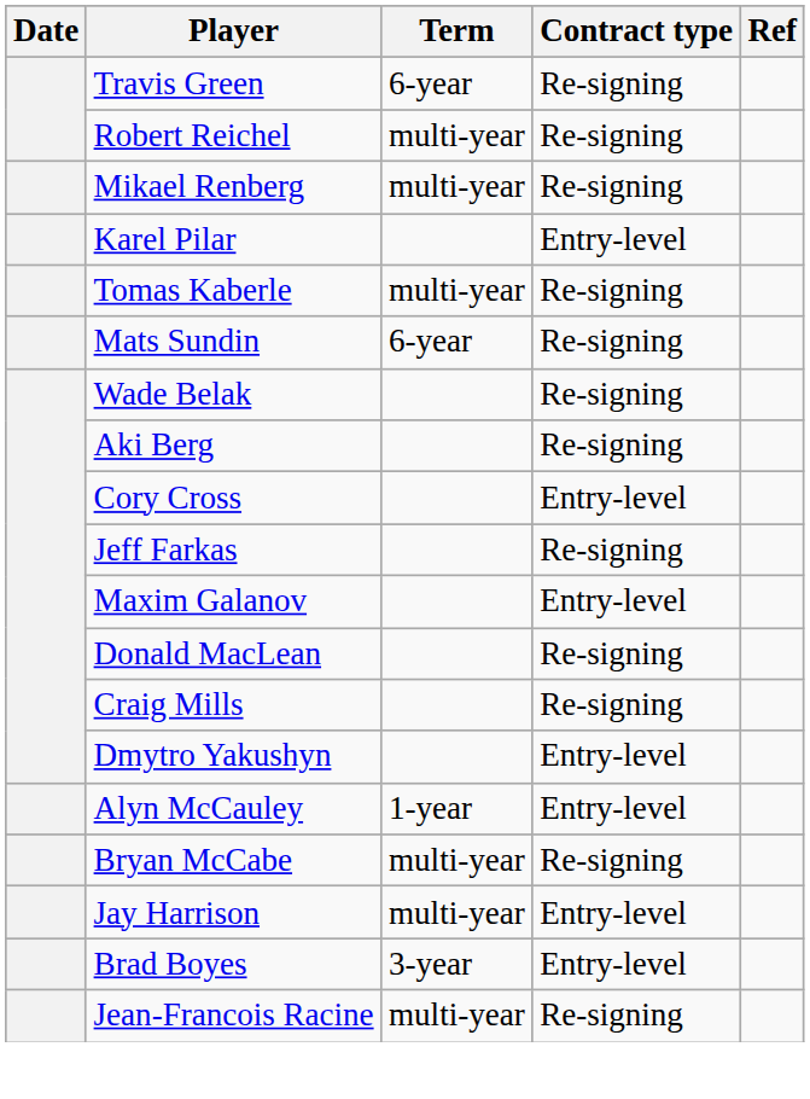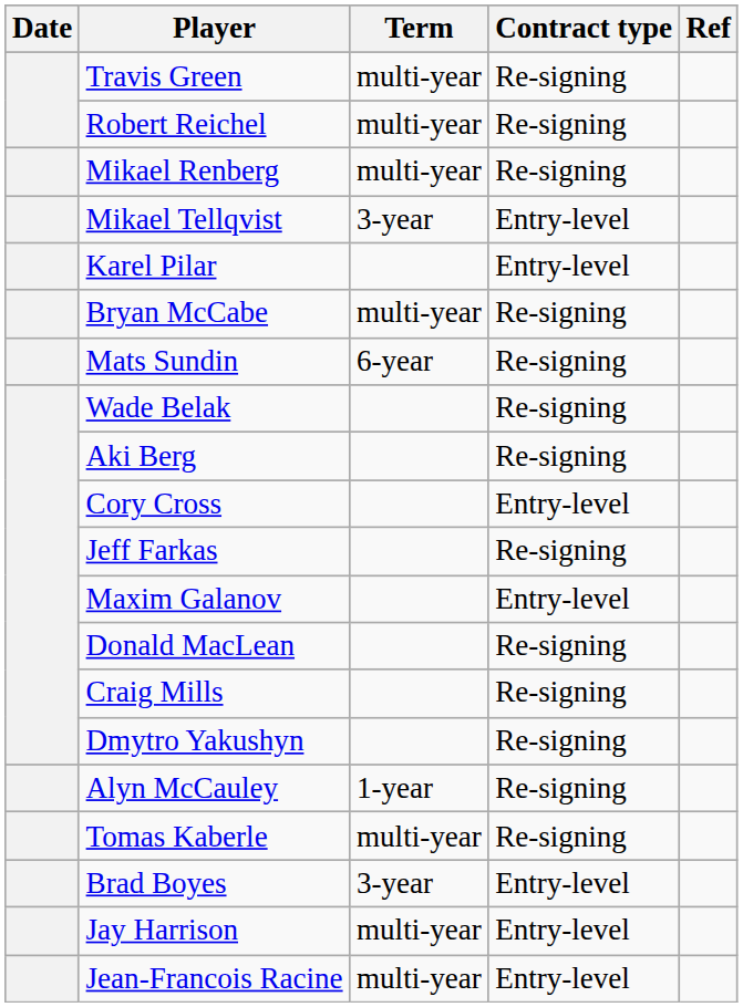 <table class="wikitable plainrowheaders">
 <tr style="background:#ddd; text-align:center;">
 <th>Date</th>
 <th>Player</th>
 <th>Term</th>
 <th>Contract type</th>
 <th>Ref</th>
 </tr>
 <tr>
 <th scope="row" rowspan=2></th>
 <td><a href='#'>Travis Green</a></td>
-<td>6-year</td>
+<td>multi-year</td>
 <td>Re-signing</td>
 <td></td>
 </tr>
 <tr>
 <td><a href='#'>Robert Reichel</a></td>
 <td>multi-year</td>
 <td>Re-signing</td>
 <td></td>
 </tr>
 <tr>
 <th scope="row"></th>
 <td><a href='#'>Mikael Renberg</a></td>
 <td>multi-year</td>
 <td>Re-signing</td>
 <td></td>
 </tr>
 <tr>
 <th scope="row"></th>
+<td><a href='#'>Mikael Tellqvist</a></td>
+<td>3-year</td>
+<td>Entry-level</td>
+<td></td>
+</tr>
+<tr>
+<th scope="row"></th>
 <td><a href='#'>Karel Pilar</a></td>
 <td></td>
 <td>Entry-level</td>
 <td></td>
 </tr>
 <tr>
 <th scope="row"></th>
-<td><a href='#'>Tomas Kaberle</a></td>
+<td><a href='#'>Bryan McCabe</a></td>
 <td>multi-year</td>
 <td>Re-signing</td>
 <td></td>
 </tr>
 <tr>
 <th scope="row"></th>
 <td><a href='#'>Mats Sundin</a></td>
 <td>6-year</td>
 <td>Re-signing</td>
 <td></td>
 </tr>
 <tr>
 <th scope="row" rowspan=8></th>
 <td><a href='#'>Wade Belak</a></td>
 <td></td>
 <td>Re-signing</td>
 <td></td>
 </tr>
 <tr>
 <td><a href='#'>Aki Berg</a></td>
 <td></td>
 <td>Re-signing</td>
 <td></td>
 </tr>
 <tr>
 <td><a href='#'>Cory Cross</a></td>
 <td></td>
 <td>Entry-level</td>
 <td></td>
 </tr>
 <tr>
 <td><a href='#'>Jeff Farkas</a></td>
 <td></td>
 <td>Re-signing</td>
 <td></td>
 </tr>
 <tr>
 <td><a href='#'>Maxim Galanov</a></td>
 <td></td>
 <td>Entry-level</td>
 <td></td>
 </tr>
 <tr>
 <td><a href='#'>Donald MacLean</a></td>
 <td></td>
 <td>Re-signing</td>
 <td></td>
 </tr>
 <tr>
 <td><a href='#'>Craig Mills</a></td>
 <td></td>
 <td>Re-signing</td>
 <td></td>
 </tr>
 <tr>
 <td><a href='#'>Dmytro Yakushyn</a></td>
 <td></td>
-<td>Entry-level</td>
+<td>Re-signing</td>
 <td></td>
 </tr>
 <tr>
 <th scope="row"></th>
 <td><a href='#'>Alyn McCauley</a></td>
 <td>1-year</td>
-<td>Entry-level</td>
+<td>Re-signing</td>
 <td></td>
 </tr>
 <tr>
 <th scope="row"></th>
-<td><a href='#'>Bryan McCabe</a></td>
+<td><a href='#'>Tomas Kaberle</a></td>
 <td>multi-year</td>
 <td>Re-signing</td>
+<td></td>
+</tr>
+<tr>
+<th scope="row"></th>
+<td><a href='#'>Brad Boyes</a></td>
+<td>3-year</td>
+<td>Entry-level</td>
 <td></td>
 </tr>
 <tr>
 <th scope="row"></th>
 <td><a href='#'>Jay Harrison</a></td>
 <td>multi-year</td>
 <td>Entry-level</td>
 <td></td>
 </tr>
 <tr>
 <th scope="row"></th>
-<td><a href='#'>Brad Boyes</a></td>
-<td>3-year</td>
+<td><a href='#'>Jean-Francois Racine</a></td>
+<td>multi-year</td>
 <td>Entry-level</td>
 <td></td>
 </tr>
-<tr>
-<th scope="row"></th>
-<td><a href='#'>Jean-Francois Racine</a></td>
-<td>multi-year</td>
-<td>Re-signing</td>
-<td></td>
-</tr>
 </table>
